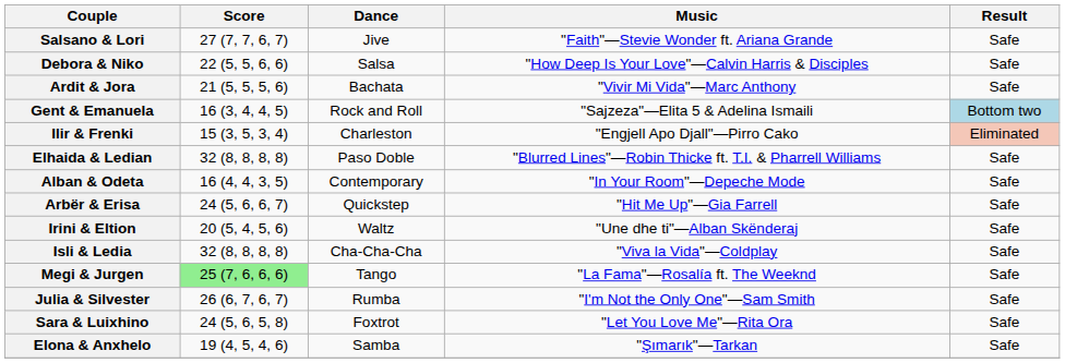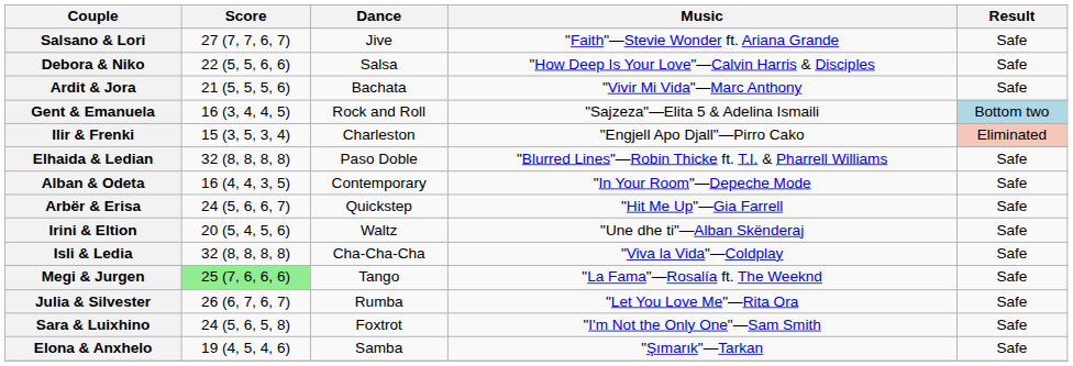 <table class="wikitable sortable" style="text-align:center; width: 90%">
 <tr>
 <th scope="col">Couple</th>
 <th scope="col">Score</th>
 <th scope="col" class="unsortable">Dance</th>
 <th scope="col" class="unsortable">Music</th>
 <th scope="col" class="unsortable">Result</th>
 </tr>
 <tr>
 <th scope="row">Salsano & Lori</th>
 <td>27 (7, 7, 6, 7)</td>
 <td>Jive</td>
 <td>"<a href='#'>Faith</a>"—<a href='#'>Stevie Wonder</a> ft. <a href='#'>Ariana Grande</a></td>
 <td>Safe</td>
 </tr>
 <tr>
 <th scope="row">Debora & Niko</th>
 <td>22 (5, 5, 6, 6)</td>
 <td>Salsa</td>
 <td>"<a href='#'>How Deep Is Your Love</a>"—<a href='#'>Calvin Harris</a> & <a href='#'>Disciples</a></td>
 <td>Safe</td>
 </tr>
 <tr>
 <th scope="row">Ardit & Jora</th>
 <td>21 (5, 5, 5, 6)</td>
 <td>Bachata</td>
 <td>"<a href='#'>Vivir Mi Vida</a>"—<a href='#'>Marc Anthony</a></td>
 <td>Safe</td>
 </tr>
 <tr>
 <th scope="row">Gent & Emanuela</th>
 <td>16 (3, 4, 4, 5)</td>
 <td>Rock and Roll</td>
 <td>"Sajzeza"—Elita 5 & Adelina Ismaili</td>
 <td bgcolor=lightblue>Bottom two</td>
 </tr>
 <tr>
 <th scope="row">Ilir & Frenki</th>
 <td>15 (3, 5, 3, 4)</td>
 <td>Charleston</td>
 <td>"Engjell Apo Djall"—Pirro Cako</td>
 <td bgcolor= f4c7b8>Eliminated</td>
 </tr>
 <tr>
 <th scope="row">Elhaida & Ledian</th>
 <td>32 (8, 8, 8, 8)</td>
 <td>Paso Doble</td>
 <td>"<a href='#'>Blurred Lines</a>"—<a href='#'>Robin Thicke</a> ft. <a href='#'>T.I.</a> & <a href='#'>Pharrell Williams</a></td>
 <td>Safe</td>
 </tr>
 <tr>
 <th scope="row">Alban & Odeta</th>
 <td>16 (4, 4, 3, 5)</td>
 <td>Contemporary</td>
 <td>"<a href='#'>In Your Room</a>"—<a href='#'>Depeche Mode</a></td>
 <td>Safe</td>
 </tr>
 <tr>
 <th scope="row">Arbër & Erisa</th>
 <td>24 (5, 6, 6, 7)</td>
 <td>Quickstep</td>
 <td>"<a href='#'>Hit Me Up</a>"—<a href='#'>Gia Farrell</a></td>
 <td>Safe</td>
 </tr>
 <tr>
 <th scope="row">Irini & Eltion</th>
 <td>20 (5, 4, 5, 6)</td>
 <td>Waltz</td>
 <td>"Une dhe ti"—<a href='#'>Alban Skënderaj</a></td>
 <td>Safe</td>
 </tr>
 <tr>
 <th scope="row">Isli & Ledia</th>
 <td>32 (8, 8, 8, 8)</td>
 <td>Cha-Cha-Cha</td>
 <td>"<a href='#'>Viva la Vida</a>"—<a href='#'>Coldplay</a></td>
 <td>Safe</td>
 </tr>
 <tr>
 <th scope="row">Megi & Jurgen</th>
 <td style="background: lightgreen;">25 (7, 6, 6, 6)</td>
 <td>Tango</td>
 <td>"<a href='#'>La Fama</a>"—<a href='#'>Rosalía</a> ft. <a href='#'>The Weeknd</a></td>
 <td>Safe</td>
 </tr>
 <tr>
 <th scope="row">Julia & Silvester</th>
 <td>26 (6, 7, 6, 7)</td>
 <td>Rumba</td>
-<td>"<a href='#'>I'm Not the Only One</a>"—<a href='#'>Sam Smith</a></td>
+<td>"<a href='#'>Let You Love Me</a>"—<a href='#'>Rita Ora</a></td>
 <td>Safe</td>
 </tr>
 <tr>
 <th scope="row">Sara & Luixhino</th>
 <td>24 (5, 6, 5, 8)</td>
 <td>Foxtrot</td>
-<td>"<a href='#'>Let You Love Me</a>"—<a href='#'>Rita Ora</a></td>
+<td>"<a href='#'>I'm Not the Only One</a>"—<a href='#'>Sam Smith</a></td>
 <td>Safe</td>
 </tr>
 <tr>
 <th scope="row">Elona & Anxhelo</th>
 <td>19 (4, 5, 4, 6)</td>
 <td>Samba</td>
 <td>"<a href='#'>Şımarık</a>"—<a href='#'>Tarkan</a></td>
 <td>Safe</td>
 </tr>
 <tr>
 </tr>
 </table>
